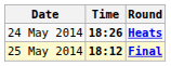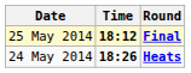 <table class="wikitable">
 <tr>
 <th>Date</th>
 <th>Time</th>
 <th>Round</th>
 </tr>
+<tr style=background:lemonchiffon>
+<td>25 May 2014</td>
+<td><strong>18:12</strong></td>
+<td><strong><a href='#'>Final</a></strong></td>
+</tr>
 <tr>
 <td>24 May 2014</td>
 <td><strong>18:26</strong></td>
 <td><strong><a href='#'>Heats</a></strong></td>
 </tr>
-<tr style=background:lemonchiffon>
-<td>25 May 2014</td>
-<td><strong>18:12</strong></td>
-<td><strong><a href='#'>Final</a></strong></td>
-</tr>
 </table>
